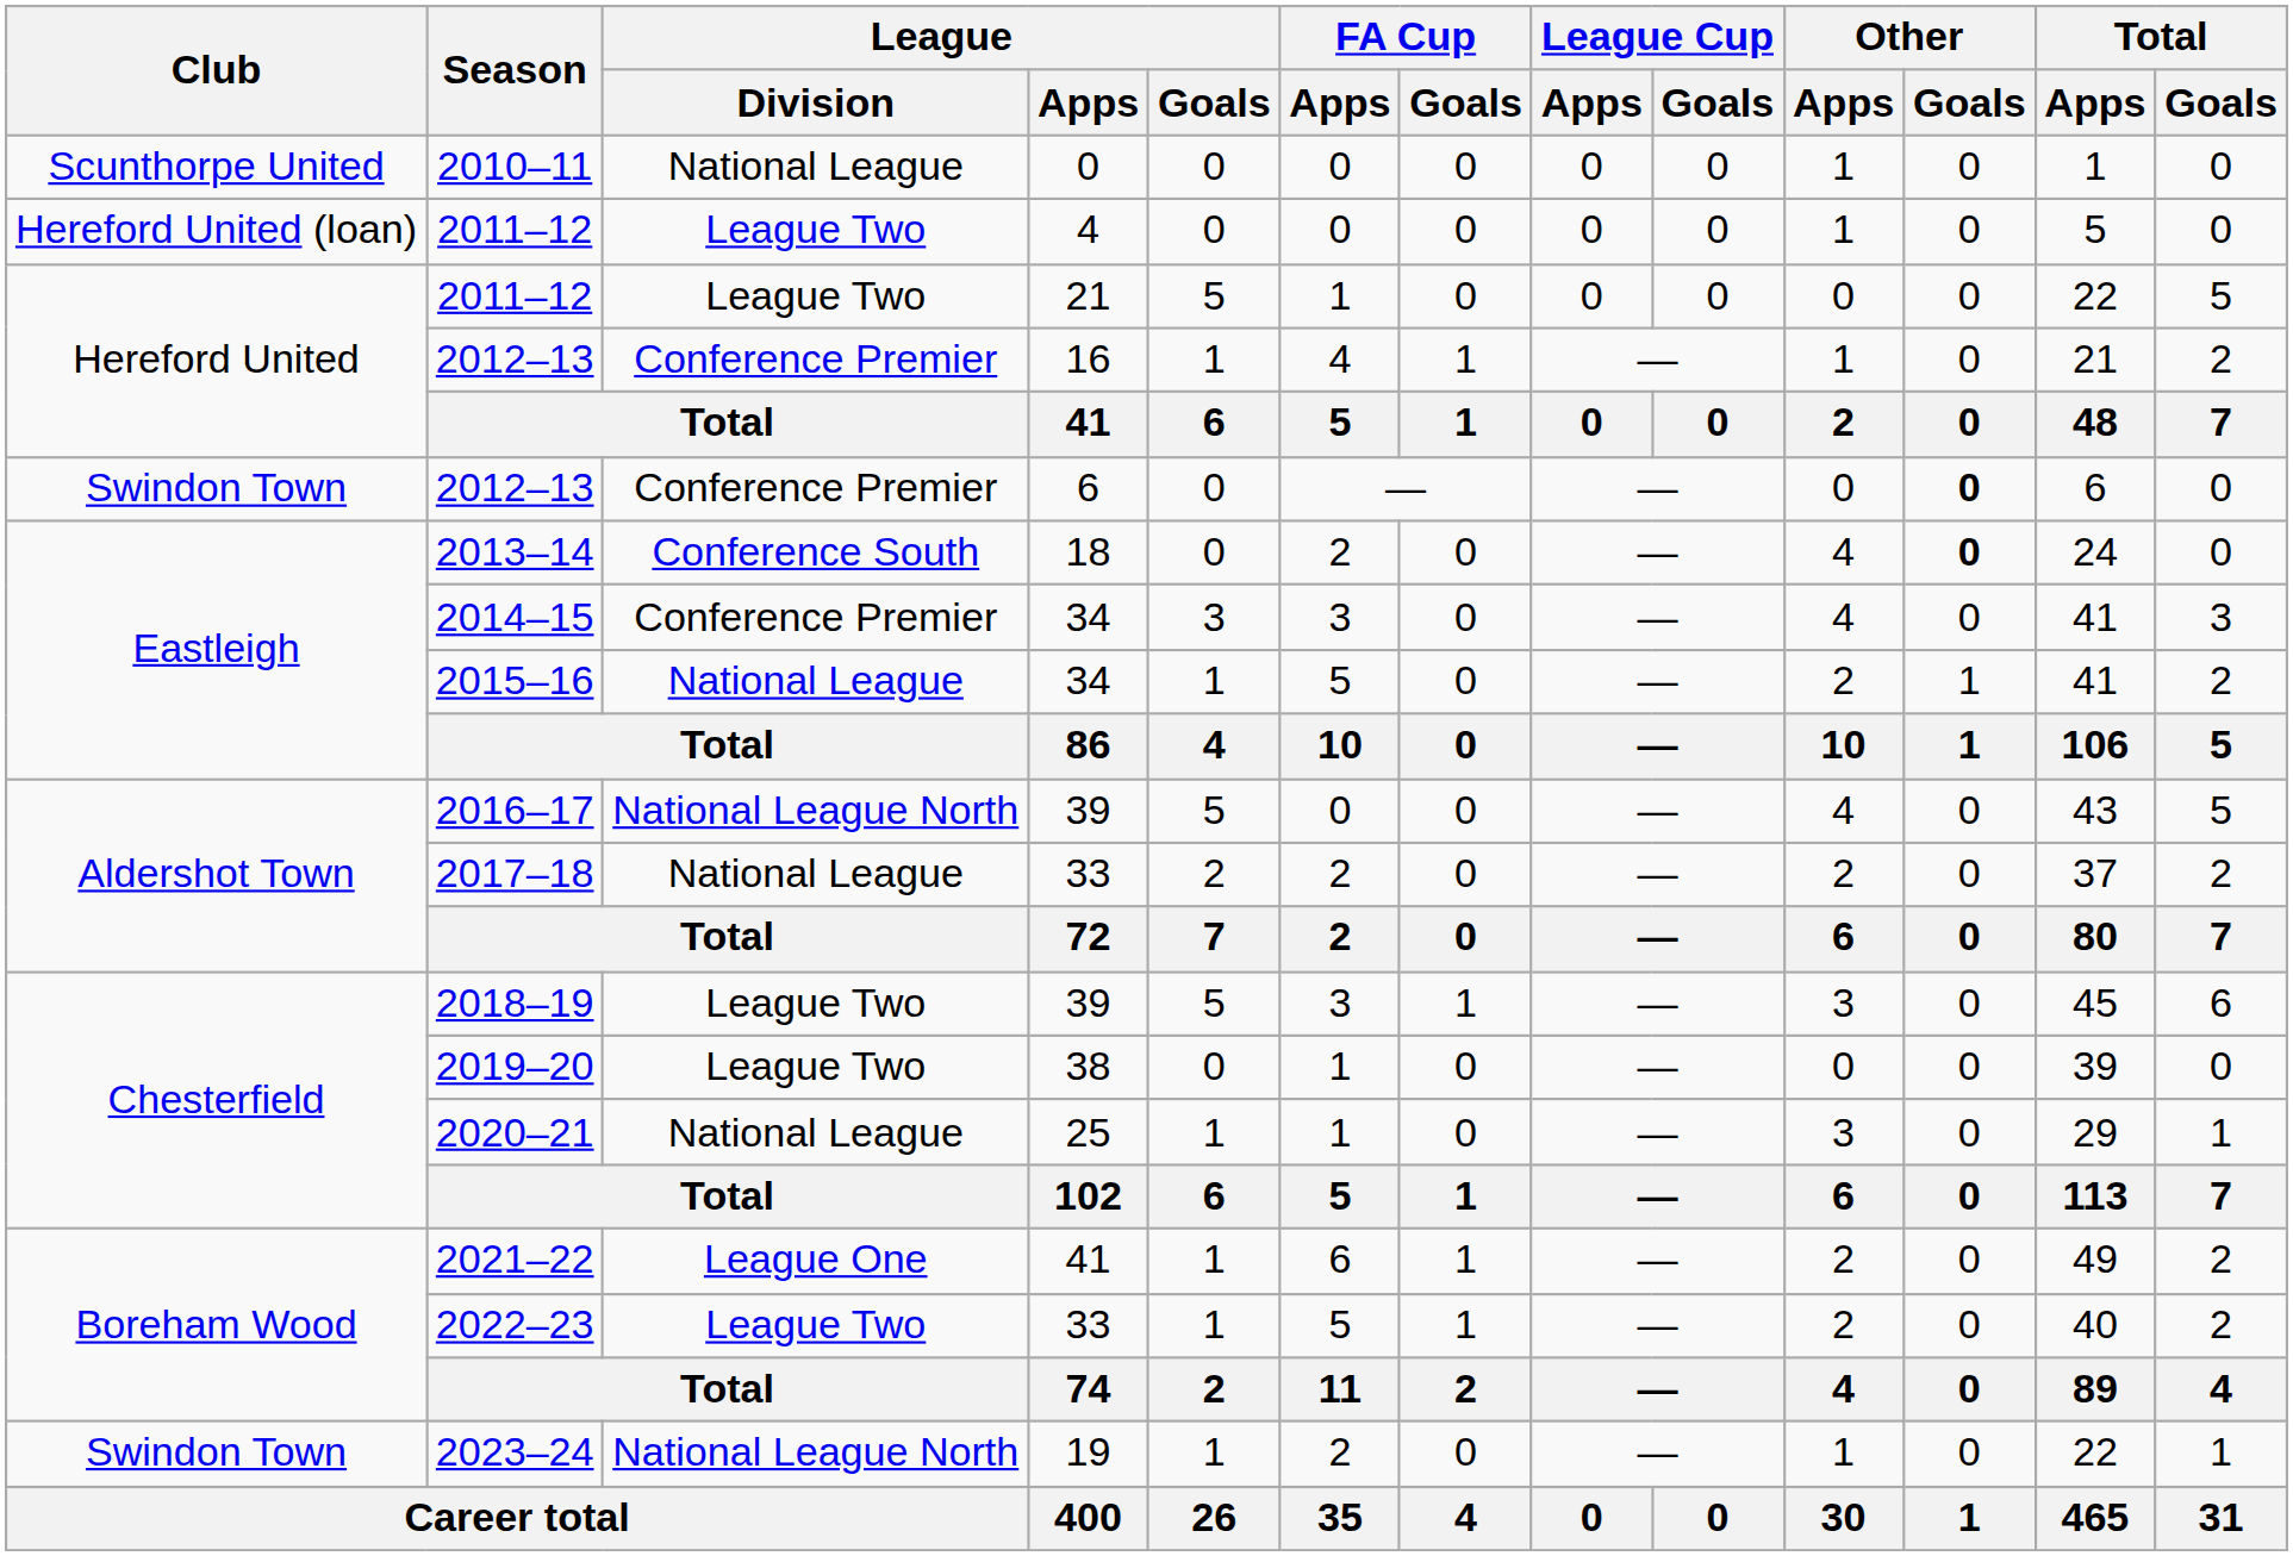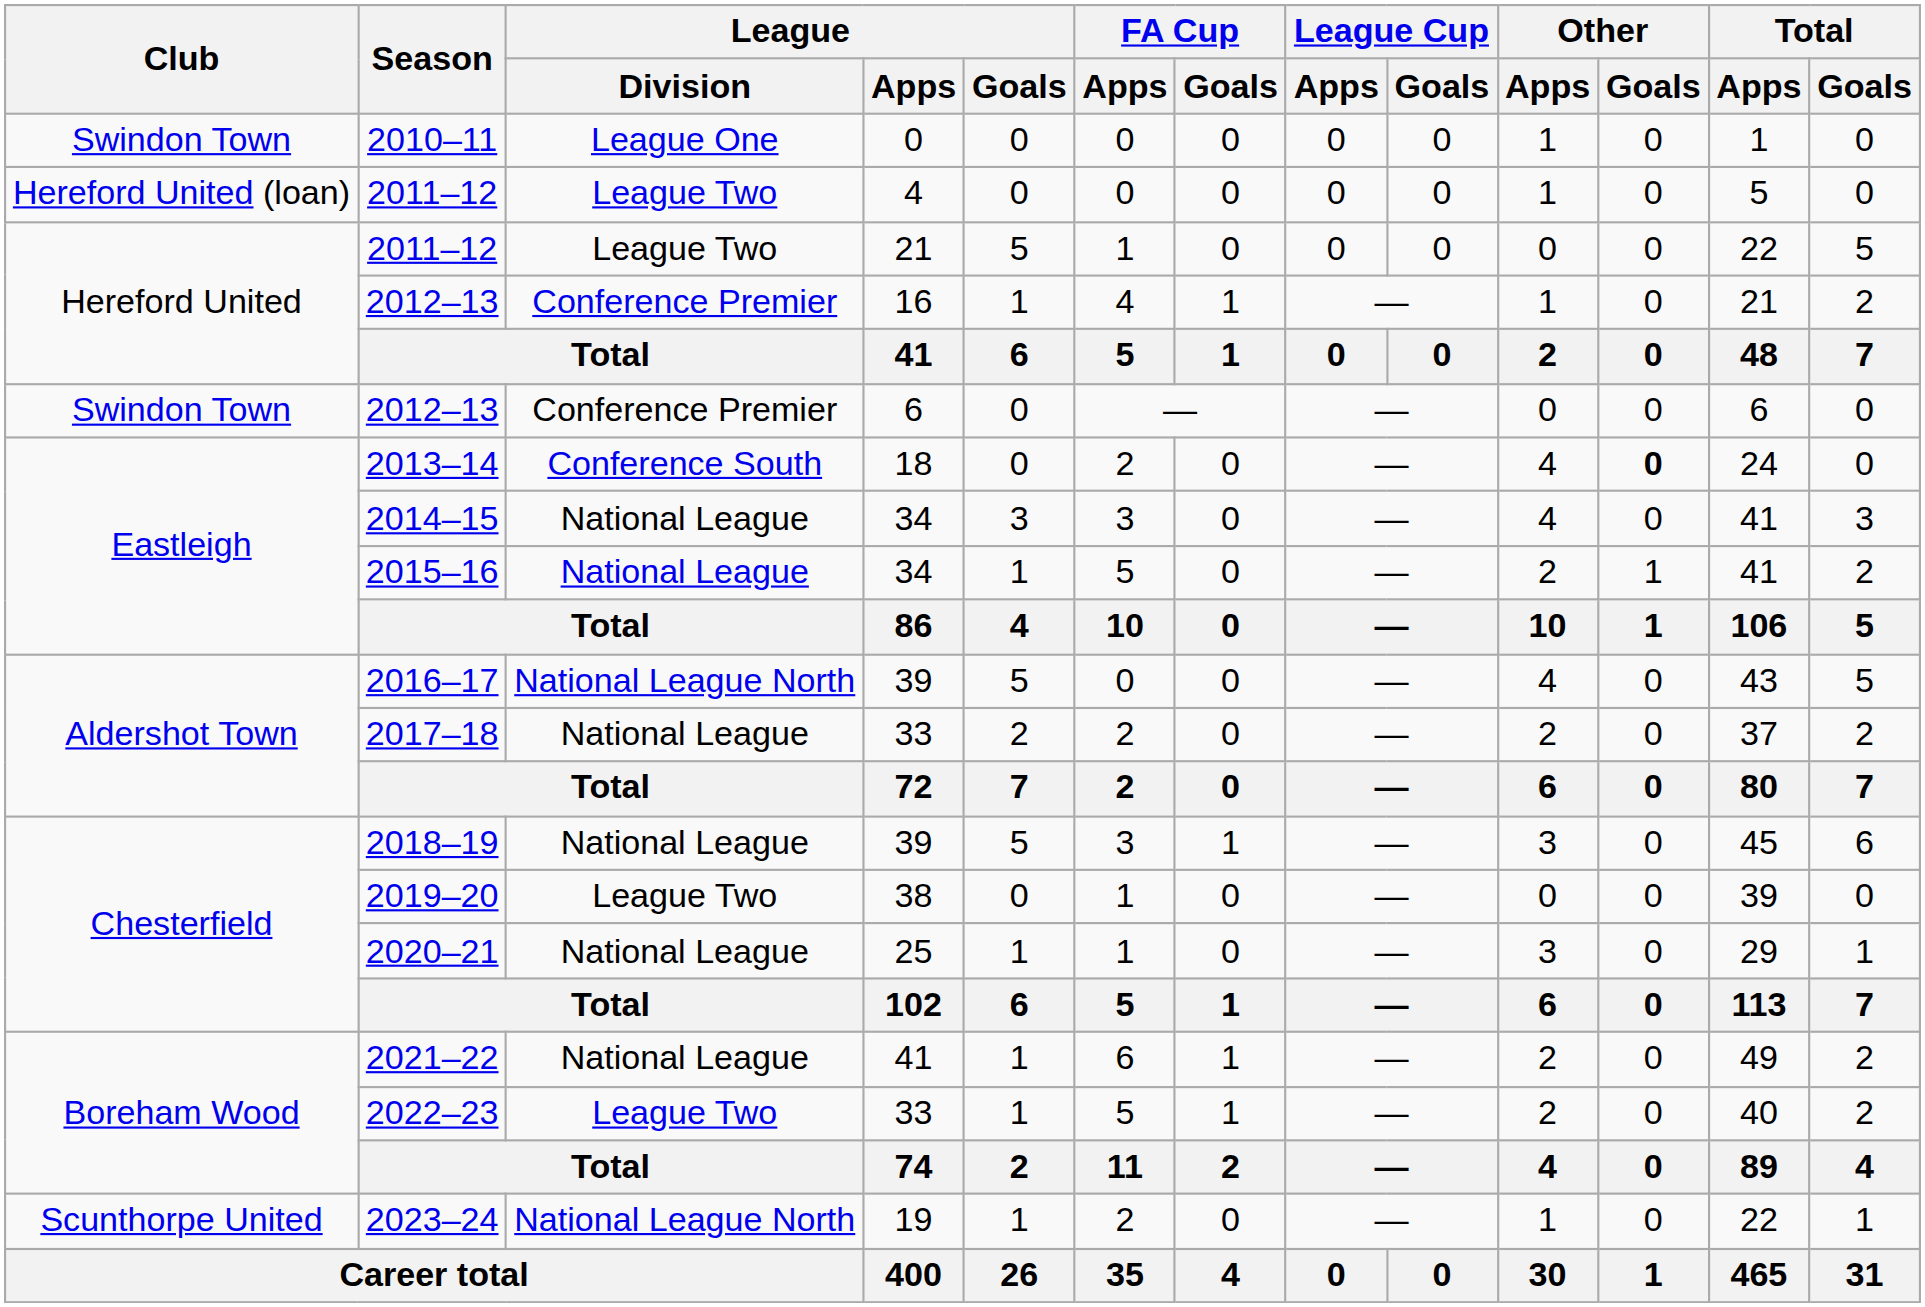 <table class="wikitable" style="text-align: center">
 <tr>
 <th rowspan="2">Club</th>
 <th rowspan="2">Season</th>
 <th colspan="3">League</th>
 <th colspan="2"><a href='#'>FA Cup</a></th>
 <th colspan="2"><a href='#'>League Cup</a></th>
 <th colspan="2">Other</th>
 <th colspan="2">Total</th>
 </tr>
 <tr>
 <th>Division</th>
 <th>Apps</th>
 <th>Goals</th>
 <th>Apps</th>
 <th>Goals</th>
 <th>Apps</th>
 <th>Goals</th>
 <th>Apps</th>
 <th>Goals</th>
 <th>Apps</th>
 <th>Goals</th>
 </tr>
 <tr>
-<td><a href='#'>Scunthorpe United</a></td>
+<td><a href='#'>Swindon Town</a></td>
 <td><a href='#'>2010–11</a></td>
-<td>National League</td>
+<td><a href='#'>League One</a></td>
 <td>0</td>
 <td>0</td>
 <td>0</td>
 <td>0</td>
 <td>0</td>
 <td>0</td>
 <td>1</td>
 <td>0</td>
 <td>1</td>
 <td>0</td>
 </tr>
 <tr>
 <td><a href='#'>Hereford United</a> (loan)</td>
 <td><a href='#'>2011–12</a></td>
 <td><a href='#'>League Two</a></td>
 <td>4</td>
 <td>0</td>
 <td>0</td>
 <td>0</td>
 <td>0</td>
 <td>0</td>
 <td>1</td>
 <td>0</td>
 <td>5</td>
 <td>0</td>
 </tr>
 <tr>
 <td rowspan="3">Hereford United</td>
 <td><a href='#'>2011–12</a></td>
 <td>League Two</td>
 <td>21</td>
 <td>5</td>
 <td>1</td>
 <td>0</td>
 <td>0</td>
 <td>0</td>
 <td>0</td>
 <td>0</td>
 <td>22</td>
 <td>5</td>
 </tr>
 <tr>
 <td><a href='#'>2012–13</a></td>
 <td><a href='#'>Conference Premier</a></td>
 <td>16</td>
 <td>1</td>
 <td>4</td>
 <td>1</td>
 <td colspan="2">—</td>
 <td>1</td>
 <td>0</td>
 <td>21</td>
 <td>2</td>
 </tr>
 <tr>
 <th colspan="2">Total</th>
 <th>41</th>
 <th>6</th>
 <th>5</th>
 <th>1</th>
 <th>0</th>
 <th>0</th>
 <th>2</th>
 <th>0</th>
 <th>48</th>
 <th>7</th>
 </tr>
 <tr>
 <td><a href='#'>Swindon Town</a></td>
 <td><a href='#'>2012–13</a></td>
 <td>Conference Premier</td>
 <td>6</td>
 <td>0</td>
 <td colspan="2">—</td>
 <td colspan="2">—</td>
 <td>0</td>
-<td><strong>0</strong></td>
+<td>0</td>
 <td>6</td>
 <td>0</td>
 </tr>
 <tr>
 <td rowspan="4"><a href='#'>Eastleigh</a></td>
 <td><a href='#'>2013–14</a></td>
 <td><a href='#'>Conference South</a></td>
 <td>18</td>
 <td>0</td>
 <td>2</td>
 <td>0</td>
 <td colspan="2">—</td>
 <td>4</td>
 <td><strong>0</strong></td>
 <td>24</td>
 <td>0</td>
 </tr>
 <tr>
 <td><a href='#'>2014–15</a></td>
-<td>Conference Premier</td>
+<td>National League</td>
 <td>34</td>
 <td>3</td>
 <td>3</td>
 <td>0</td>
 <td colspan="2">—</td>
 <td>4</td>
 <td>0</td>
 <td>41</td>
 <td>3</td>
 </tr>
 <tr>
 <td><a href='#'>2015–16</a></td>
 <td><a href='#'>National League</a></td>
 <td>34</td>
 <td>1</td>
 <td>5</td>
 <td>0</td>
 <td colspan="2">—</td>
 <td>2</td>
 <td>1</td>
 <td>41</td>
 <td>2</td>
 </tr>
 <tr>
 <th colspan="2">Total</th>
 <th>86</th>
 <th>4</th>
 <th>10</th>
 <th>0</th>
 <th colspan="2">—</th>
 <th>10</th>
 <th>1</th>
 <th>106</th>
 <th>5</th>
 </tr>
 <tr>
 <td rowspan="3"><a href='#'>Aldershot Town</a></td>
 <td><a href='#'>2016–17</a></td>
 <td><a href='#'>National League North</a></td>
 <td>39</td>
 <td>5</td>
 <td>0</td>
 <td>0</td>
 <td colspan="2">—</td>
 <td>4</td>
 <td>0</td>
 <td>43</td>
 <td>5</td>
 </tr>
 <tr>
 <td><a href='#'>2017–18</a></td>
 <td>National League</td>
 <td>33</td>
 <td>2</td>
 <td>2</td>
 <td>0</td>
 <td colspan="2">—</td>
 <td>2</td>
 <td>0</td>
 <td>37</td>
 <td>2</td>
 </tr>
 <tr>
 <th colspan="2">Total</th>
 <th>72</th>
 <th>7</th>
 <th>2</th>
 <th>0</th>
 <th colspan="2">—</th>
 <th>6</th>
 <th>0</th>
 <th>80</th>
 <th>7</th>
 </tr>
 <tr>
 <td rowspan="4"><a href='#'>Chesterfield</a></td>
 <td><a href='#'>2018–19</a></td>
-<td>League Two</td>
+<td>National League</td>
 <td>39</td>
 <td>5</td>
 <td>3</td>
 <td>1</td>
 <td colspan="2">—</td>
 <td>3</td>
 <td>0</td>
 <td>45</td>
 <td>6</td>
 </tr>
 <tr>
 <td><a href='#'>2019–20</a></td>
 <td>League Two</td>
 <td>38</td>
 <td>0</td>
 <td>1</td>
 <td>0</td>
 <td colspan="2">—</td>
 <td>0</td>
 <td>0</td>
 <td>39</td>
 <td>0</td>
 </tr>
 <tr>
 <td><a href='#'>2020–21</a></td>
 <td>National League</td>
 <td>25</td>
 <td>1</td>
 <td>1</td>
 <td>0</td>
 <td colspan="2">—</td>
 <td>3</td>
 <td>0</td>
 <td>29</td>
 <td>1</td>
 </tr>
 <tr>
 <th colspan="2">Total</th>
 <th>102</th>
 <th>6</th>
 <th>5</th>
 <th>1</th>
 <th colspan="2">—</th>
 <th>6</th>
 <th>0</th>
 <th>113</th>
 <th>7</th>
 </tr>
 <tr>
 <td rowspan="3"><a href='#'>Boreham Wood</a></td>
 <td><a href='#'>2021–22</a></td>
-<td><a href='#'>League One</a></td>
+<td>National League</td>
 <td>41</td>
 <td>1</td>
 <td>6</td>
 <td>1</td>
 <td colspan="2">—</td>
 <td>2</td>
 <td>0</td>
 <td>49</td>
 <td>2</td>
 </tr>
 <tr>
 <td><a href='#'>2022–23</a></td>
 <td><a href='#'>League Two</a></td>
 <td>33</td>
 <td>1</td>
 <td>5</td>
 <td>1</td>
 <td colspan="2">—</td>
 <td>2</td>
 <td>0</td>
 <td>40</td>
 <td>2</td>
 </tr>
 <tr>
 <th colspan="2">Total</th>
 <th>74</th>
 <th>2</th>
 <th>11</th>
 <th>2</th>
 <th colspan="2">—</th>
 <th>4</th>
 <th>0</th>
 <th>89</th>
 <th>4</th>
 </tr>
 <tr>
-<td><a href='#'>Swindon Town</a></td>
+<td><a href='#'>Scunthorpe United</a></td>
 <td><a href='#'>2023–24</a></td>
 <td><a href='#'>National League North</a></td>
 <td>19</td>
 <td>1</td>
 <td>2</td>
 <td>0</td>
 <td colspan="2">—</td>
 <td>1</td>
 <td>0</td>
 <td>22</td>
 <td>1</td>
 </tr>
 <tr>
 <th colspan="3">Career total</th>
 <th>400</th>
 <th>26</th>
 <th>35</th>
 <th>4</th>
 <th>0</th>
 <th>0</th>
 <th>30</th>
 <th>1</th>
 <th>465</th>
 <th>31</th>
 </tr>
 </table>
